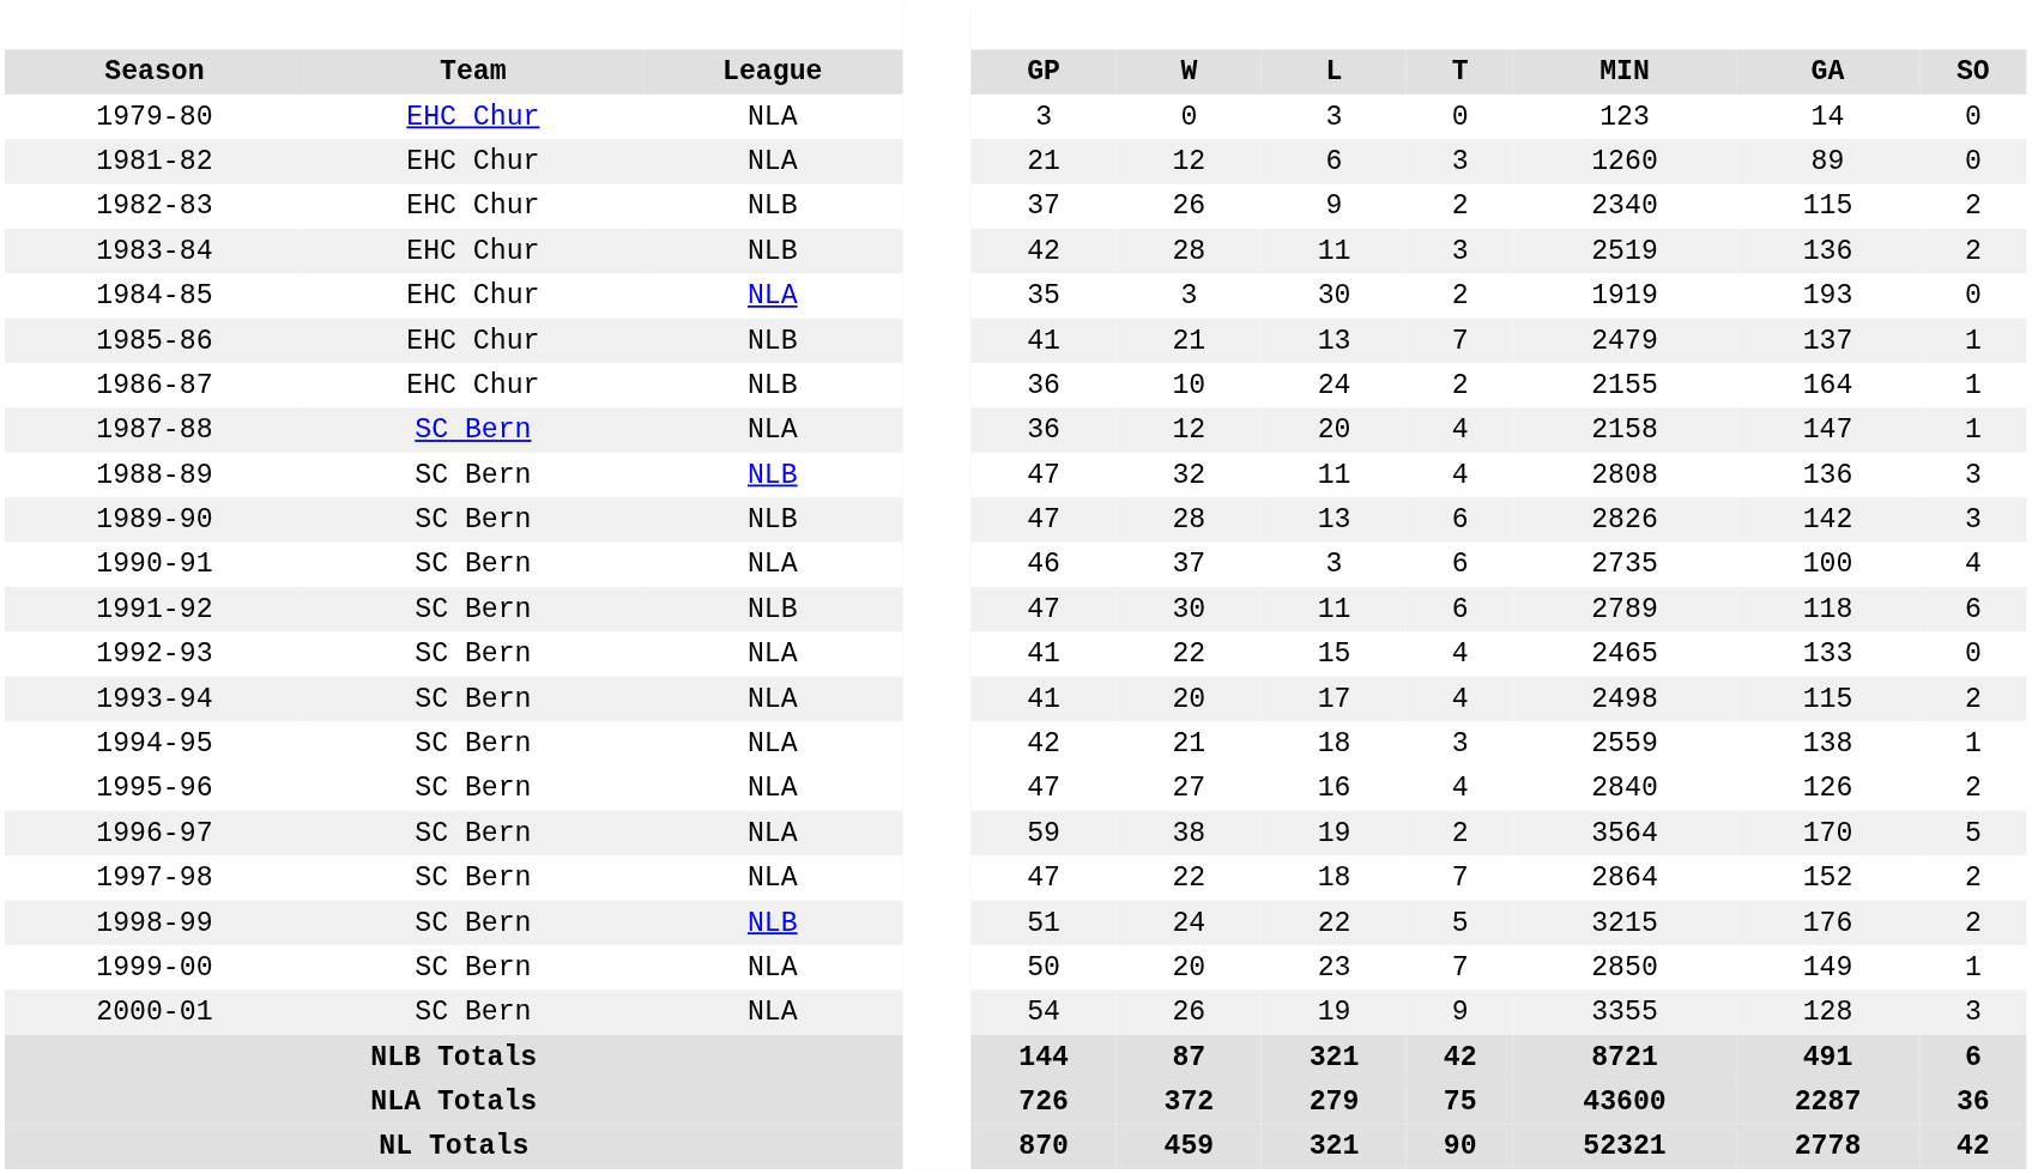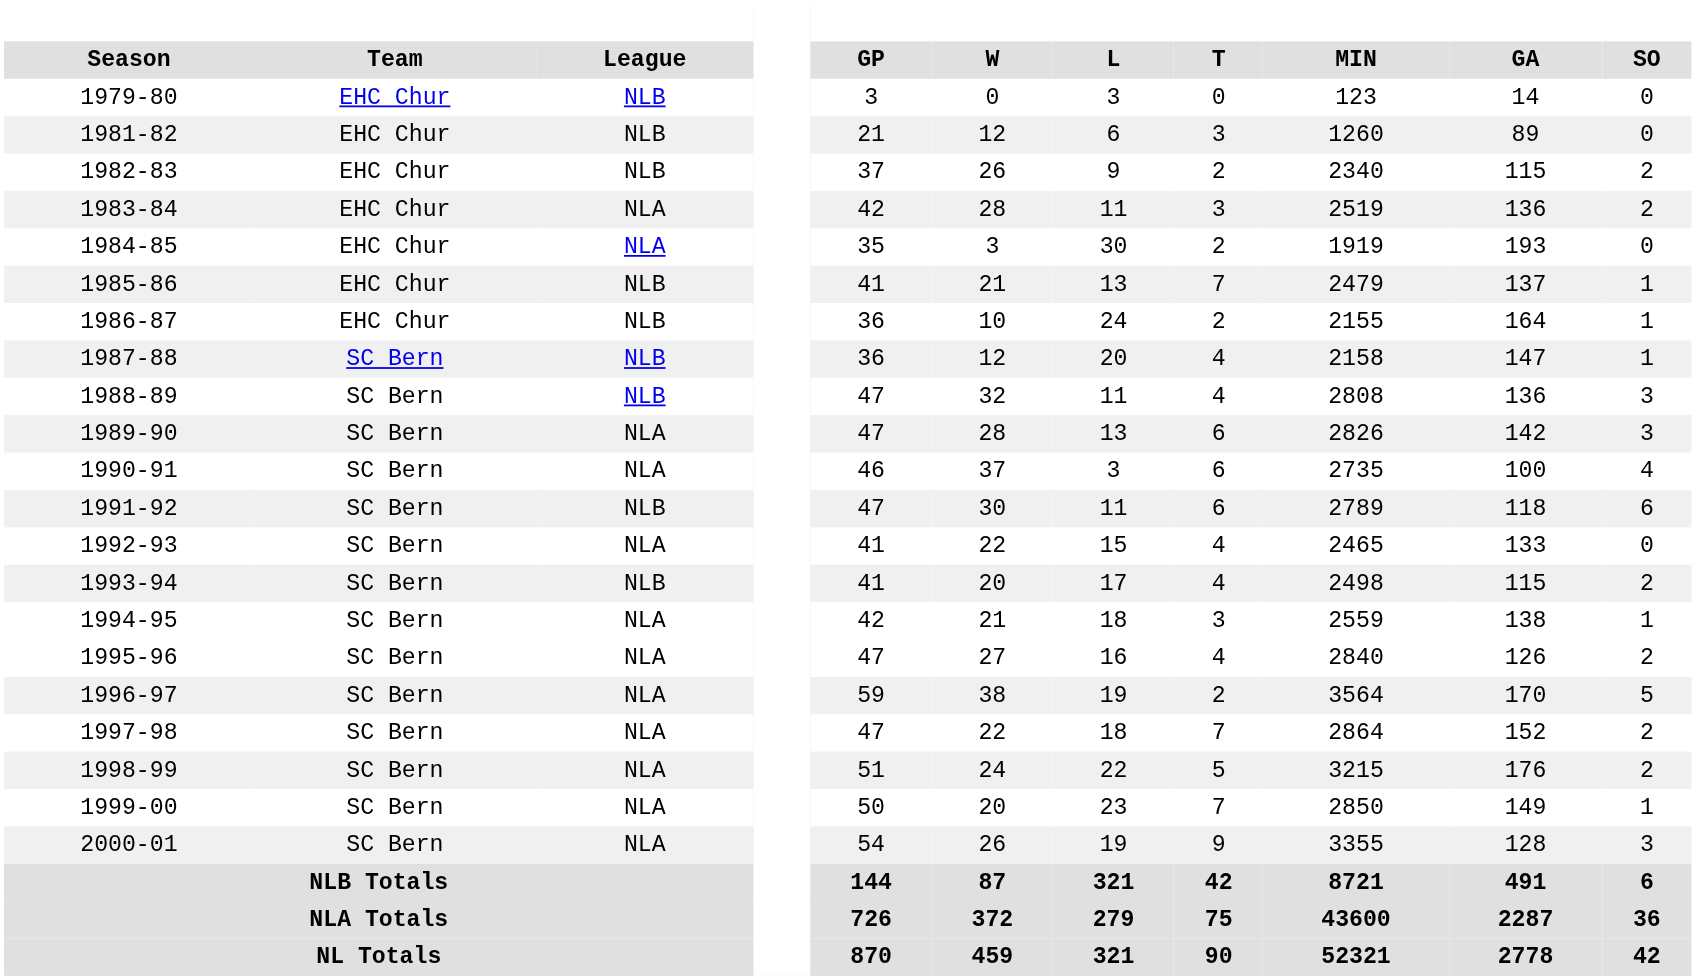 <table BORDER="0" CELLPADDING="3" CELLSPACING="0" width="75%">
 <tr bgcolor="#e0e0e0">
 <th colspan="3" bgcolor="#ffffff"> </th>
 <th rowspan="99" bgcolor="#ffffff"> </th>
 </tr>
 <tr bgcolor="#e0e0e0">
 <th>Season</th>
 <th>Team</th>
 <th>League</th>
 <th>GP</th>
 <th>W</th>
 <th>L</th>
 <th>T</th>
 <th>MIN</th>
 <th>GA</th>
 <th>SO</th>
 </tr>
 <tr ALIGN="center">
 <td>1979-80</td>
 <td><a href='#'>EHC Chur</a></td>
-<td>NLA</td>
+<td><a href='#'>NLB</a></td>
 <td>3</td>
 <td>0</td>
 <td>3</td>
 <td>0</td>
 <td>123</td>
 <td>14</td>
 <td>0</td>
 </tr>
 <tr ALIGN="center" bgcolor="#f0f0f0">
 <td>1981-82</td>
 <td>EHC Chur</td>
-<td>NLA</td>
+<td>NLB</td>
 <td>21</td>
 <td>12</td>
 <td>6</td>
 <td>3</td>
 <td>1260</td>
 <td>89</td>
 <td>0</td>
 </tr>
 <tr ALIGN="center">
 <td>1982-83</td>
 <td>EHC Chur</td>
 <td>NLB</td>
 <td>37</td>
 <td>26</td>
 <td>9</td>
 <td>2</td>
 <td>2340</td>
 <td>115</td>
 <td>2</td>
 </tr>
 <tr ALIGN="center" bgcolor="#f0f0f0">
 <td>1983-84</td>
 <td>EHC Chur</td>
-<td>NLB</td>
+<td>NLA</td>
 <td>42</td>
 <td>28</td>
 <td>11</td>
 <td>3</td>
 <td>2519</td>
 <td>136</td>
 <td>2</td>
 </tr>
 <tr ALIGN="center">
 <td>1984-85</td>
 <td>EHC Chur</td>
 <td><a href='#'>NLA</a></td>
 <td>35</td>
 <td>3</td>
 <td>30</td>
 <td>2</td>
 <td>1919</td>
 <td>193</td>
 <td>0</td>
 </tr>
 <tr ALIGN="center"  bgcolor="#f0f0f0">
 <td>1985-86</td>
 <td>EHC Chur</td>
 <td>NLB</td>
 <td>41</td>
 <td>21</td>
 <td>13</td>
 <td>7</td>
 <td>2479</td>
 <td>137</td>
 <td>1</td>
 </tr>
 <tr ALIGN="center">
 <td>1986-87</td>
 <td>EHC Chur</td>
 <td>NLB</td>
 <td>36</td>
 <td>10</td>
 <td>24</td>
 <td>2</td>
 <td>2155</td>
 <td>164</td>
 <td>1</td>
 </tr>
 <tr ALIGN="center"  bgcolor="#f0f0f0">
 <td>1987-88</td>
 <td><a href='#'>SC Bern</a></td>
-<td>NLA</td>
+<td><a href='#'>NLB</a></td>
 <td>36</td>
 <td>12</td>
 <td>20</td>
 <td>4</td>
 <td>2158</td>
 <td>147</td>
 <td>1</td>
 </tr>
 <tr ALIGN="center">
 <td>1988-89</td>
 <td>SC Bern</td>
 <td><a href='#'>NLB</a></td>
 <td>47</td>
 <td>32</td>
 <td>11</td>
 <td>4</td>
 <td>2808</td>
 <td>136</td>
 <td>3</td>
 </tr>
 <tr ALIGN="center"  bgcolor="#f0f0f0">
 <td>1989-90</td>
 <td>SC Bern</td>
-<td>NLB</td>
+<td>NLA</td>
 <td>47</td>
 <td>28</td>
 <td>13</td>
 <td>6</td>
 <td>2826</td>
 <td>142</td>
 <td>3</td>
 </tr>
 <tr ALIGN="center">
 <td>1990-91</td>
 <td>SC Bern</td>
 <td>NLA</td>
 <td>46</td>
 <td>37</td>
 <td>3</td>
 <td>6</td>
 <td>2735</td>
 <td>100</td>
 <td>4</td>
 </tr>
 <tr ALIGN="center"  bgcolor="#f0f0f0">
 <td>1991-92</td>
 <td>SC Bern</td>
 <td>NLB</td>
 <td>47</td>
 <td>30</td>
 <td>11</td>
 <td>6</td>
 <td>2789</td>
 <td>118</td>
 <td>6</td>
 </tr>
 <tr ALIGN="center">
 <td>1992-93</td>
 <td>SC Bern</td>
 <td>NLA</td>
 <td>41</td>
 <td>22</td>
 <td>15</td>
 <td>4</td>
 <td>2465</td>
 <td>133</td>
 <td>0</td>
 </tr>
 <tr ALIGN="center"  bgcolor="#f0f0f0">
 <td>1993-94</td>
 <td>SC Bern</td>
-<td>NLA</td>
+<td>NLB</td>
 <td>41</td>
 <td>20</td>
 <td>17</td>
 <td>4</td>
 <td>2498</td>
 <td>115</td>
 <td>2</td>
 </tr>
 <tr ALIGN="center">
 <td>1994-95</td>
 <td>SC Bern</td>
 <td>NLA</td>
 <td>42</td>
 <td>21</td>
 <td>18</td>
 <td>3</td>
 <td>2559</td>
 <td>138</td>
 <td>1</td>
 </tr>
 <tr ALIGN="center">
 <td>1995-96</td>
 <td>SC Bern</td>
 <td>NLA</td>
 <td>47</td>
 <td>27</td>
 <td>16</td>
 <td>4</td>
 <td>2840</td>
 <td>126</td>
 <td>2</td>
 </tr>
 <tr ALIGN="center"  bgcolor="#f0f0f0">
 <td>1996-97</td>
 <td>SC Bern</td>
 <td>NLA</td>
 <td>59</td>
 <td>38</td>
 <td>19</td>
 <td>2</td>
 <td>3564</td>
 <td>170</td>
 <td>5</td>
 </tr>
 <tr ALIGN="center">
 <td>1997-98</td>
 <td>SC Bern</td>
 <td>NLA</td>
 <td>47</td>
 <td>22</td>
 <td>18</td>
 <td>7</td>
 <td>2864</td>
 <td>152</td>
 <td>2</td>
 </tr>
 <tr ALIGN="center"  bgcolor="#f0f0f0">
 <td>1998-99</td>
 <td>SC Bern</td>
-<td><a href='#'>NLB</a></td>
+<td>NLA</td>
 <td>51</td>
 <td>24</td>
 <td>22</td>
 <td>5</td>
 <td>3215</td>
 <td>176</td>
 <td>2</td>
 </tr>
 <tr ALIGN="center">
 <td>1999-00</td>
 <td>SC Bern</td>
 <td>NLA</td>
 <td>50</td>
 <td>20</td>
 <td>23</td>
 <td>7</td>
 <td>2850</td>
 <td>149</td>
 <td>1</td>
 </tr>
 <tr ALIGN="center"  bgcolor="#f0f0f0">
 <td>2000-01</td>
 <td>SC Bern</td>
 <td>NLA</td>
 <td>54</td>
 <td>26</td>
 <td>19</td>
 <td>9</td>
 <td>3355</td>
 <td>128</td>
 <td>3</td>
 </tr>
 <tr bgcolor="#e0e0e0">
 <th colspan=3>NLB Totals</th>
 <th>144</th>
 <th>87</th>
 <th>321</th>
 <th>42</th>
 <th>8721</th>
 <th>491</th>
 <th>6</th>
 </tr>
 <tr bgcolor="#e0e0e0">
 <th colspan=3>NLA Totals</th>
 <th>726</th>
 <th>372</th>
 <th>279</th>
 <th>75</th>
 <th>43600</th>
 <th>2287</th>
 <th>36</th>
 </tr>
 <tr bgcolor="#e0e0e0">
 <th colspan=3>NL Totals</th>
 <th>870</th>
 <th>459</th>
 <th>321</th>
 <th>90</th>
 <th>52321</th>
 <th>2778</th>
 <th>42</th>
 </tr>
 </table>
